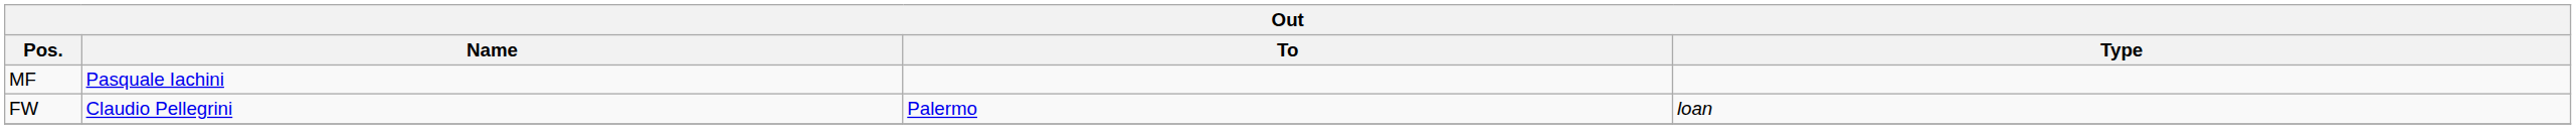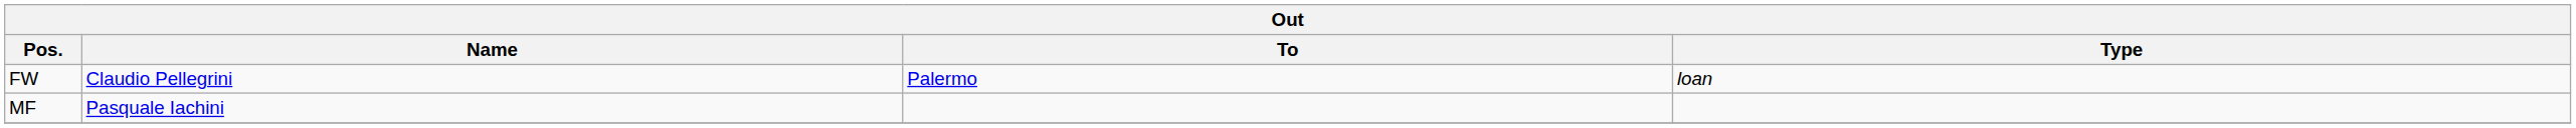 <table class="wikitable" style="font-size:90%;width:99%;">
 <tr>
 <th colspan="4">Out</th>
 </tr>
 <tr>
 <th width=3%>Pos.</th>
 <th width=32%>Name</th>
 <th width=30%>To</th>
 <th width=35%>Type</th>
 </tr>
 <tr>
+<td>FW</td>
+<td><a href='#'>Claudio Pellegrini</a></td>
+<td><a href='#'>Palermo</a></td>
+<td><em>loan</em></td>
+</tr>
+<tr>
 <td>MF</td>
 <td><a href='#'>Pasquale Iachini</a></td>
 <td></td>
 <td></td>
 </tr>
 <tr>
-<td>FW</td>
-<td><a href='#'>Claudio Pellegrini</a></td>
-<td><a href='#'>Palermo</a></td>
-<td><em>loan</em></td>
-</tr>
-<tr>
 </tr>
 </table>
